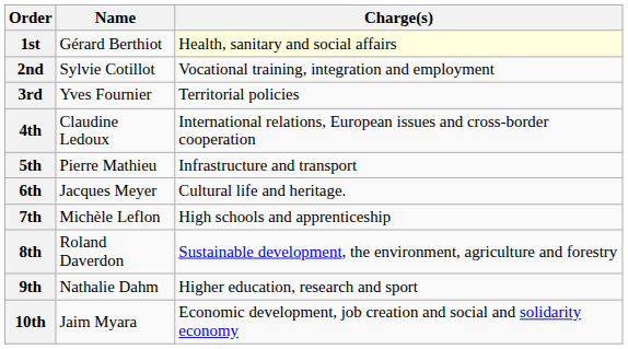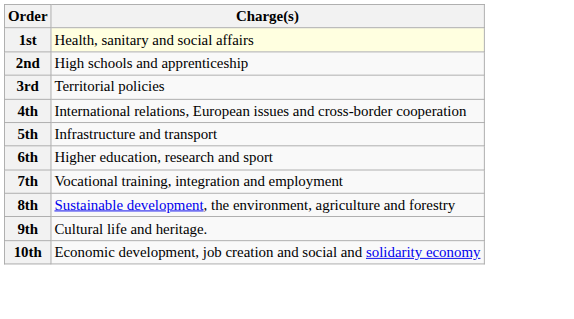 <table class="wikitable">
 <tr>
 <th>Order</th>
-<th>Name</th>
 <th>Charge(s)</th>
 </tr>
 <tr>
 <th>1st</th>
-<td>Gérard Berthiot</td>
 <td style="background: lightyellow;">Health, sanitary and social affairs</td>
 </tr>
 <tr>
 <th>2nd</th>
-<td>Sylvie Cotillot</td>
-<td>Vocational training, integration and employment</td>
+<td>High schools and apprenticeship</td>
 </tr>
 <tr>
 <th>3rd</th>
-<td>Yves Fournier</td>
 <td>Territorial policies</td>
 </tr>
 <tr>
 <th>4th</th>
-<td>Claudine Ledoux</td>
 <td>International relations, European issues and cross-border cooperation</td>
 </tr>
 <tr>
 <th>5th</th>
-<td>Pierre Mathieu</td>
 <td>Infrastructure and transport</td>
 </tr>
 <tr>
 <th>6th</th>
-<td>Jacques Meyer</td>
-<td>Cultural life and heritage.</td>
+<td>Higher education, research and sport</td>
 </tr>
 <tr>
 <th>7th</th>
-<td>Michèle Leflon</td>
-<td>High schools and apprenticeship</td>
+<td>Vocational training, integration and employment</td>
 </tr>
 <tr>
 <th>8th</th>
-<td>Roland Daverdon</td>
 <td><a href='#'>Sustainable development</a>, the environment, agriculture and forestry</td>
 </tr>
 <tr>
 <th>9th</th>
-<td>Nathalie Dahm</td>
-<td>Higher education, research and sport</td>
+<td>Cultural life and heritage.</td>
 </tr>
 <tr>
 <th>10th</th>
-<td>Jaim Myara</td>
 <td>Economic development, job creation and social and <a href='#'>solidarity economy</a></td>
 </tr>
 </table>
